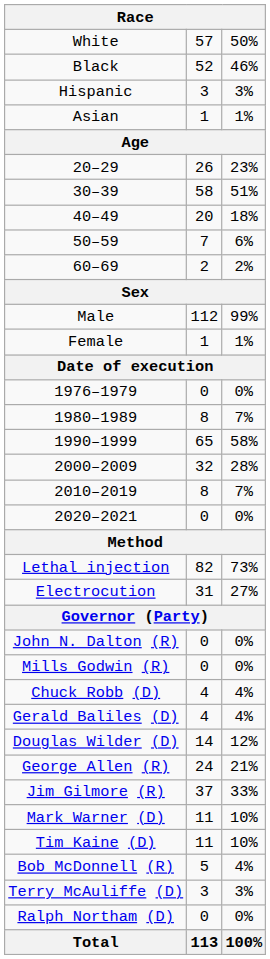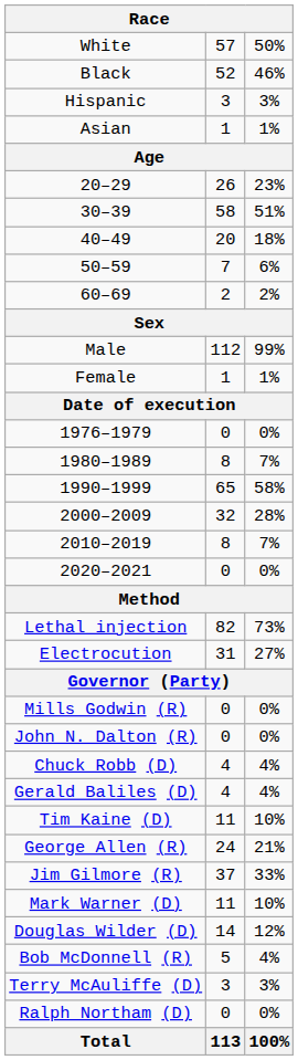 <table class="wikitable" style="text-align:center;">
 <tr>
 <th colspan="3">Race</th>
 </tr>
 <tr>
 <td>White</td>
 <td>57</td>
 <td>50%</td>
 </tr>
 <tr>
 <td>Black</td>
 <td>52</td>
 <td>46%</td>
 </tr>
 <tr>
 <td>Hispanic</td>
 <td>3</td>
 <td>3%</td>
 </tr>
 <tr>
 <td>Asian</td>
 <td>1</td>
 <td>1%</td>
 </tr>
 <tr>
 <th colspan="3">Age</th>
 </tr>
 <tr>
 <td>20–29</td>
 <td>26</td>
 <td>23%</td>
 </tr>
 <tr>
 <td>30–39</td>
 <td>58</td>
 <td>51%</td>
 </tr>
 <tr>
 <td>40–49</td>
 <td>20</td>
 <td>18%</td>
 </tr>
 <tr>
 <td>50–59</td>
 <td>7</td>
 <td>6%</td>
 </tr>
 <tr>
 <td>60–69</td>
 <td>2</td>
 <td>2%</td>
 </tr>
 <tr>
 <th colspan="3">Sex</th>
 </tr>
 <tr>
 <td>Male</td>
 <td>112</td>
 <td>99%</td>
 </tr>
 <tr>
 <td>Female</td>
 <td>1</td>
 <td>1%</td>
 </tr>
 <tr>
 <th colspan="3">Date of execution</th>
 </tr>
 <tr>
 <td>1976–1979</td>
 <td>0</td>
 <td>0%</td>
 </tr>
 <tr>
 <td>1980–1989</td>
 <td>8</td>
 <td>7%</td>
 </tr>
 <tr>
 <td>1990–1999</td>
 <td>65</td>
 <td>58%</td>
 </tr>
 <tr>
 <td>2000–2009</td>
 <td>32</td>
 <td>28%</td>
 </tr>
 <tr>
 <td>2010–2019</td>
 <td>8</td>
 <td>7%</td>
 </tr>
 <tr>
 <td>2020–2021</td>
 <td>0</td>
 <td>0%</td>
 </tr>
 <tr>
 <th colspan="3">Method</th>
 </tr>
 <tr>
 <td><a href='#'>Lethal injection</a></td>
 <td>82</td>
 <td>73%</td>
 </tr>
 <tr>
 <td><a href='#'>Electrocution</a></td>
 <td>31</td>
 <td>27%</td>
 </tr>
 <tr>
 <th colspan="3"><a href='#'>Governor</a> (<a href='#'>Party</a>)</th>
 </tr>
 <tr>
-<td><a href='#'>John N. Dalton</a> <a href='#'>(R)</a></td>
+<td><a href='#'>Mills Godwin</a> <a href='#'>(R)</a></td>
 <td>0</td>
 <td>0%</td>
 </tr>
 <tr>
-<td><a href='#'>Mills Godwin</a> <a href='#'>(R)</a></td>
+<td><a href='#'>John N. Dalton</a> <a href='#'>(R)</a></td>
 <td>0</td>
 <td>0%</td>
 </tr>
 <tr>
 <td><a href='#'>Chuck Robb</a> <a href='#'>(D)</a></td>
 <td>4</td>
 <td>4%</td>
 </tr>
 <tr>
 <td><a href='#'>Gerald Baliles</a> <a href='#'>(D)</a></td>
 <td>4</td>
 <td>4%</td>
 </tr>
 <tr>
-<td><a href='#'>Douglas Wilder</a> <a href='#'>(D)</a></td>
-<td>14</td>
-<td>12%</td>
+<td><a href='#'>Tim Kaine</a> <a href='#'>(D)</a></td>
+<td>11</td>
+<td>10%</td>
 </tr>
 <tr>
 <td><a href='#'>George Allen</a> <a href='#'>(R)</a></td>
 <td>24</td>
 <td>21%</td>
 </tr>
 <tr>
 <td><a href='#'>Jim Gilmore</a> <a href='#'>(R)</a></td>
 <td>37</td>
 <td>33%</td>
 </tr>
 <tr>
 <td><a href='#'>Mark Warner</a> <a href='#'>(D)</a></td>
 <td>11</td>
 <td>10%</td>
 </tr>
 <tr>
-<td><a href='#'>Tim Kaine</a> <a href='#'>(D)</a></td>
-<td>11</td>
-<td>10%</td>
+<td><a href='#'>Douglas Wilder</a> <a href='#'>(D)</a></td>
+<td>14</td>
+<td>12%</td>
 </tr>
 <tr>
 <td><a href='#'>Bob McDonnell</a> <a href='#'>(R)</a></td>
 <td>5</td>
 <td>4%</td>
 </tr>
 <tr>
 <td><a href='#'>Terry McAuliffe</a> <a href='#'>(D)</a></td>
 <td>3</td>
 <td>3%</td>
 </tr>
 <tr>
 <td><a href='#'>Ralph Northam</a> <a href='#'>(D)</a></td>
 <td>0</td>
 <td>0%</td>
 </tr>
 <tr>
 <th>Total</th>
 <th>113</th>
 <th>100%</th>
 </tr>
 </table>
